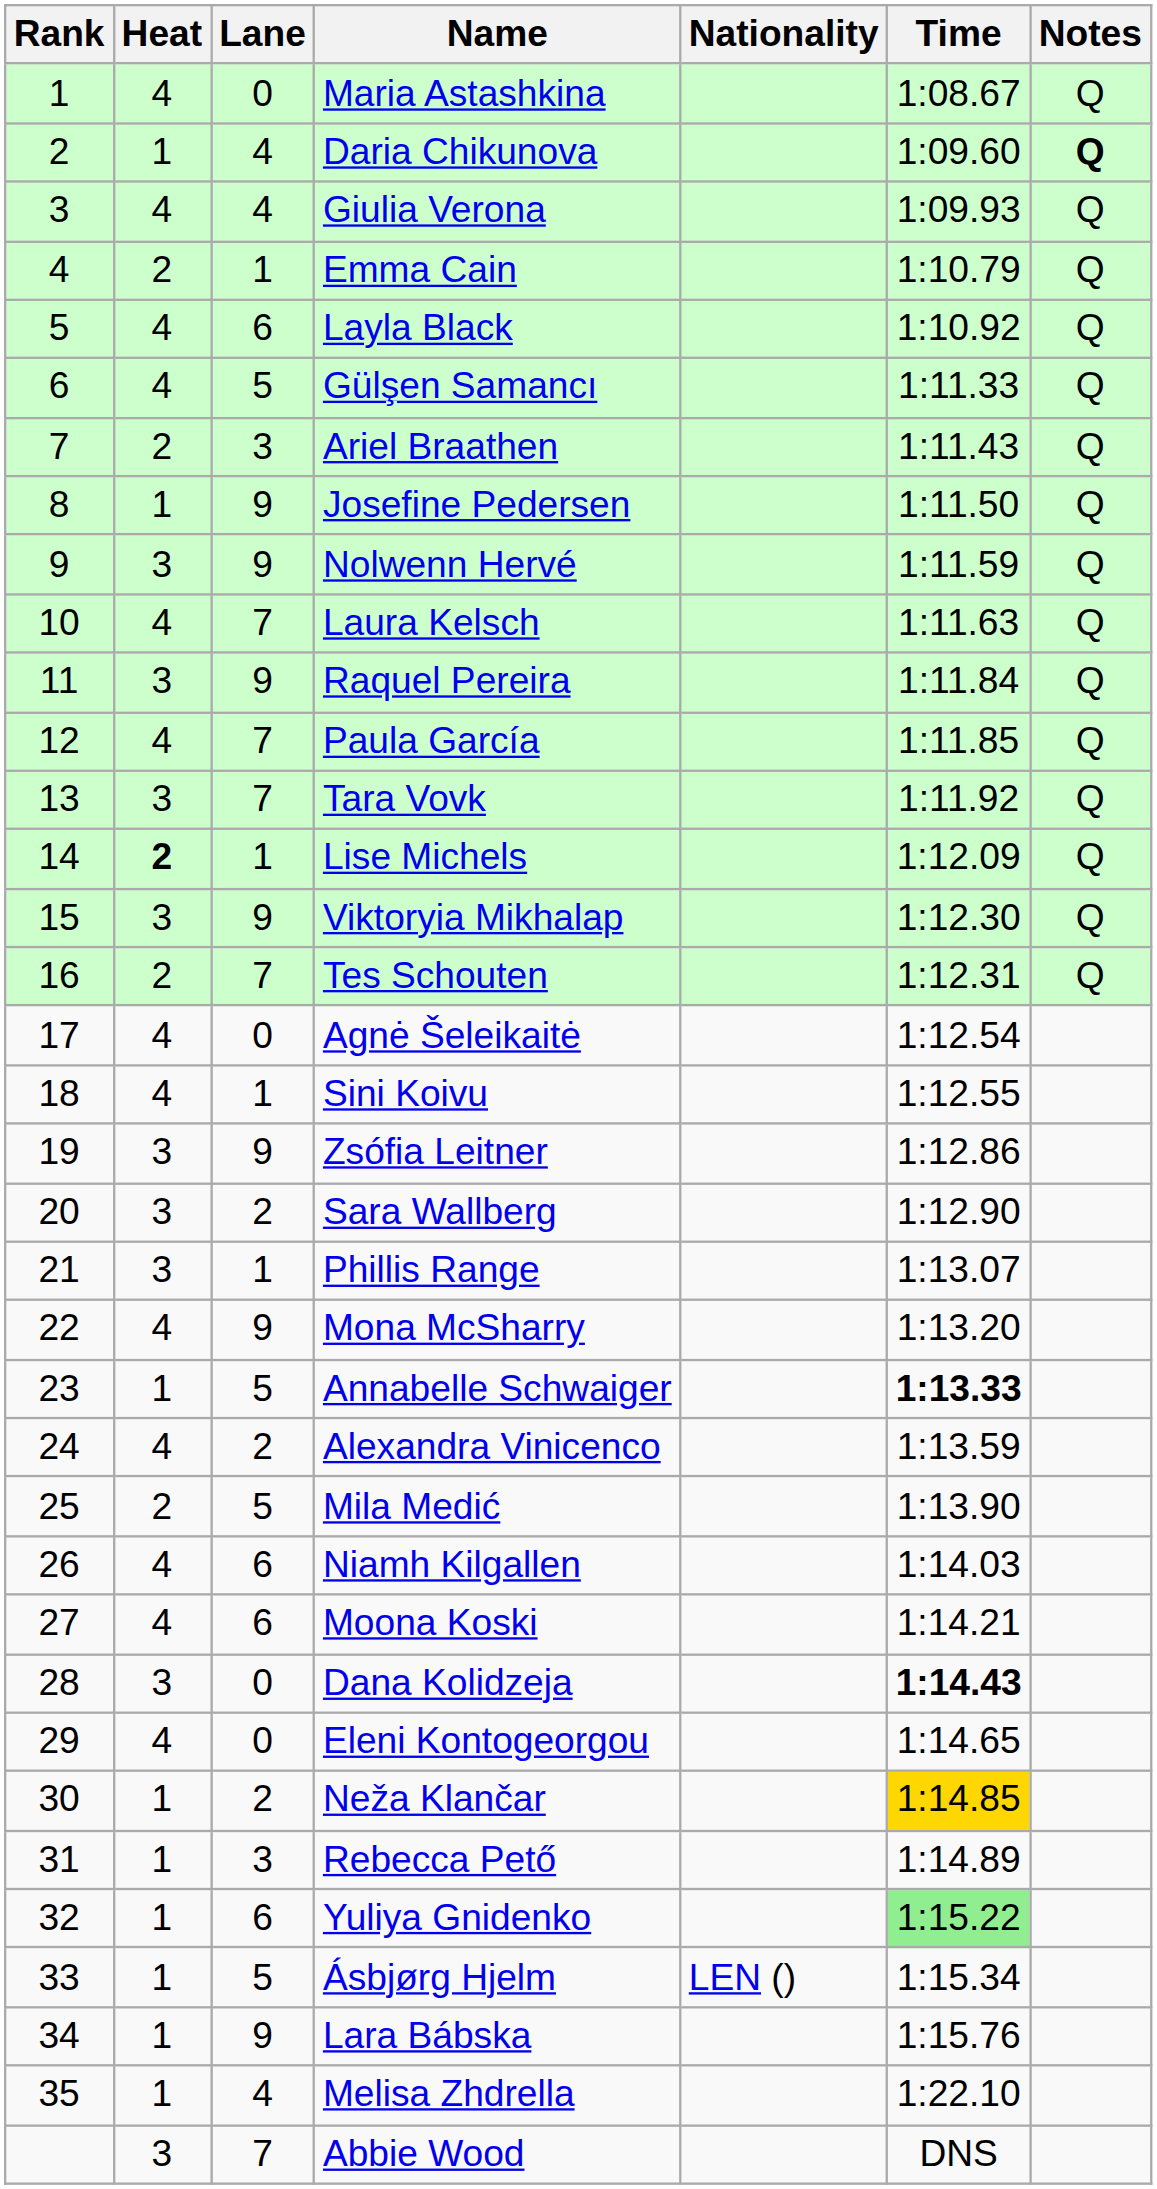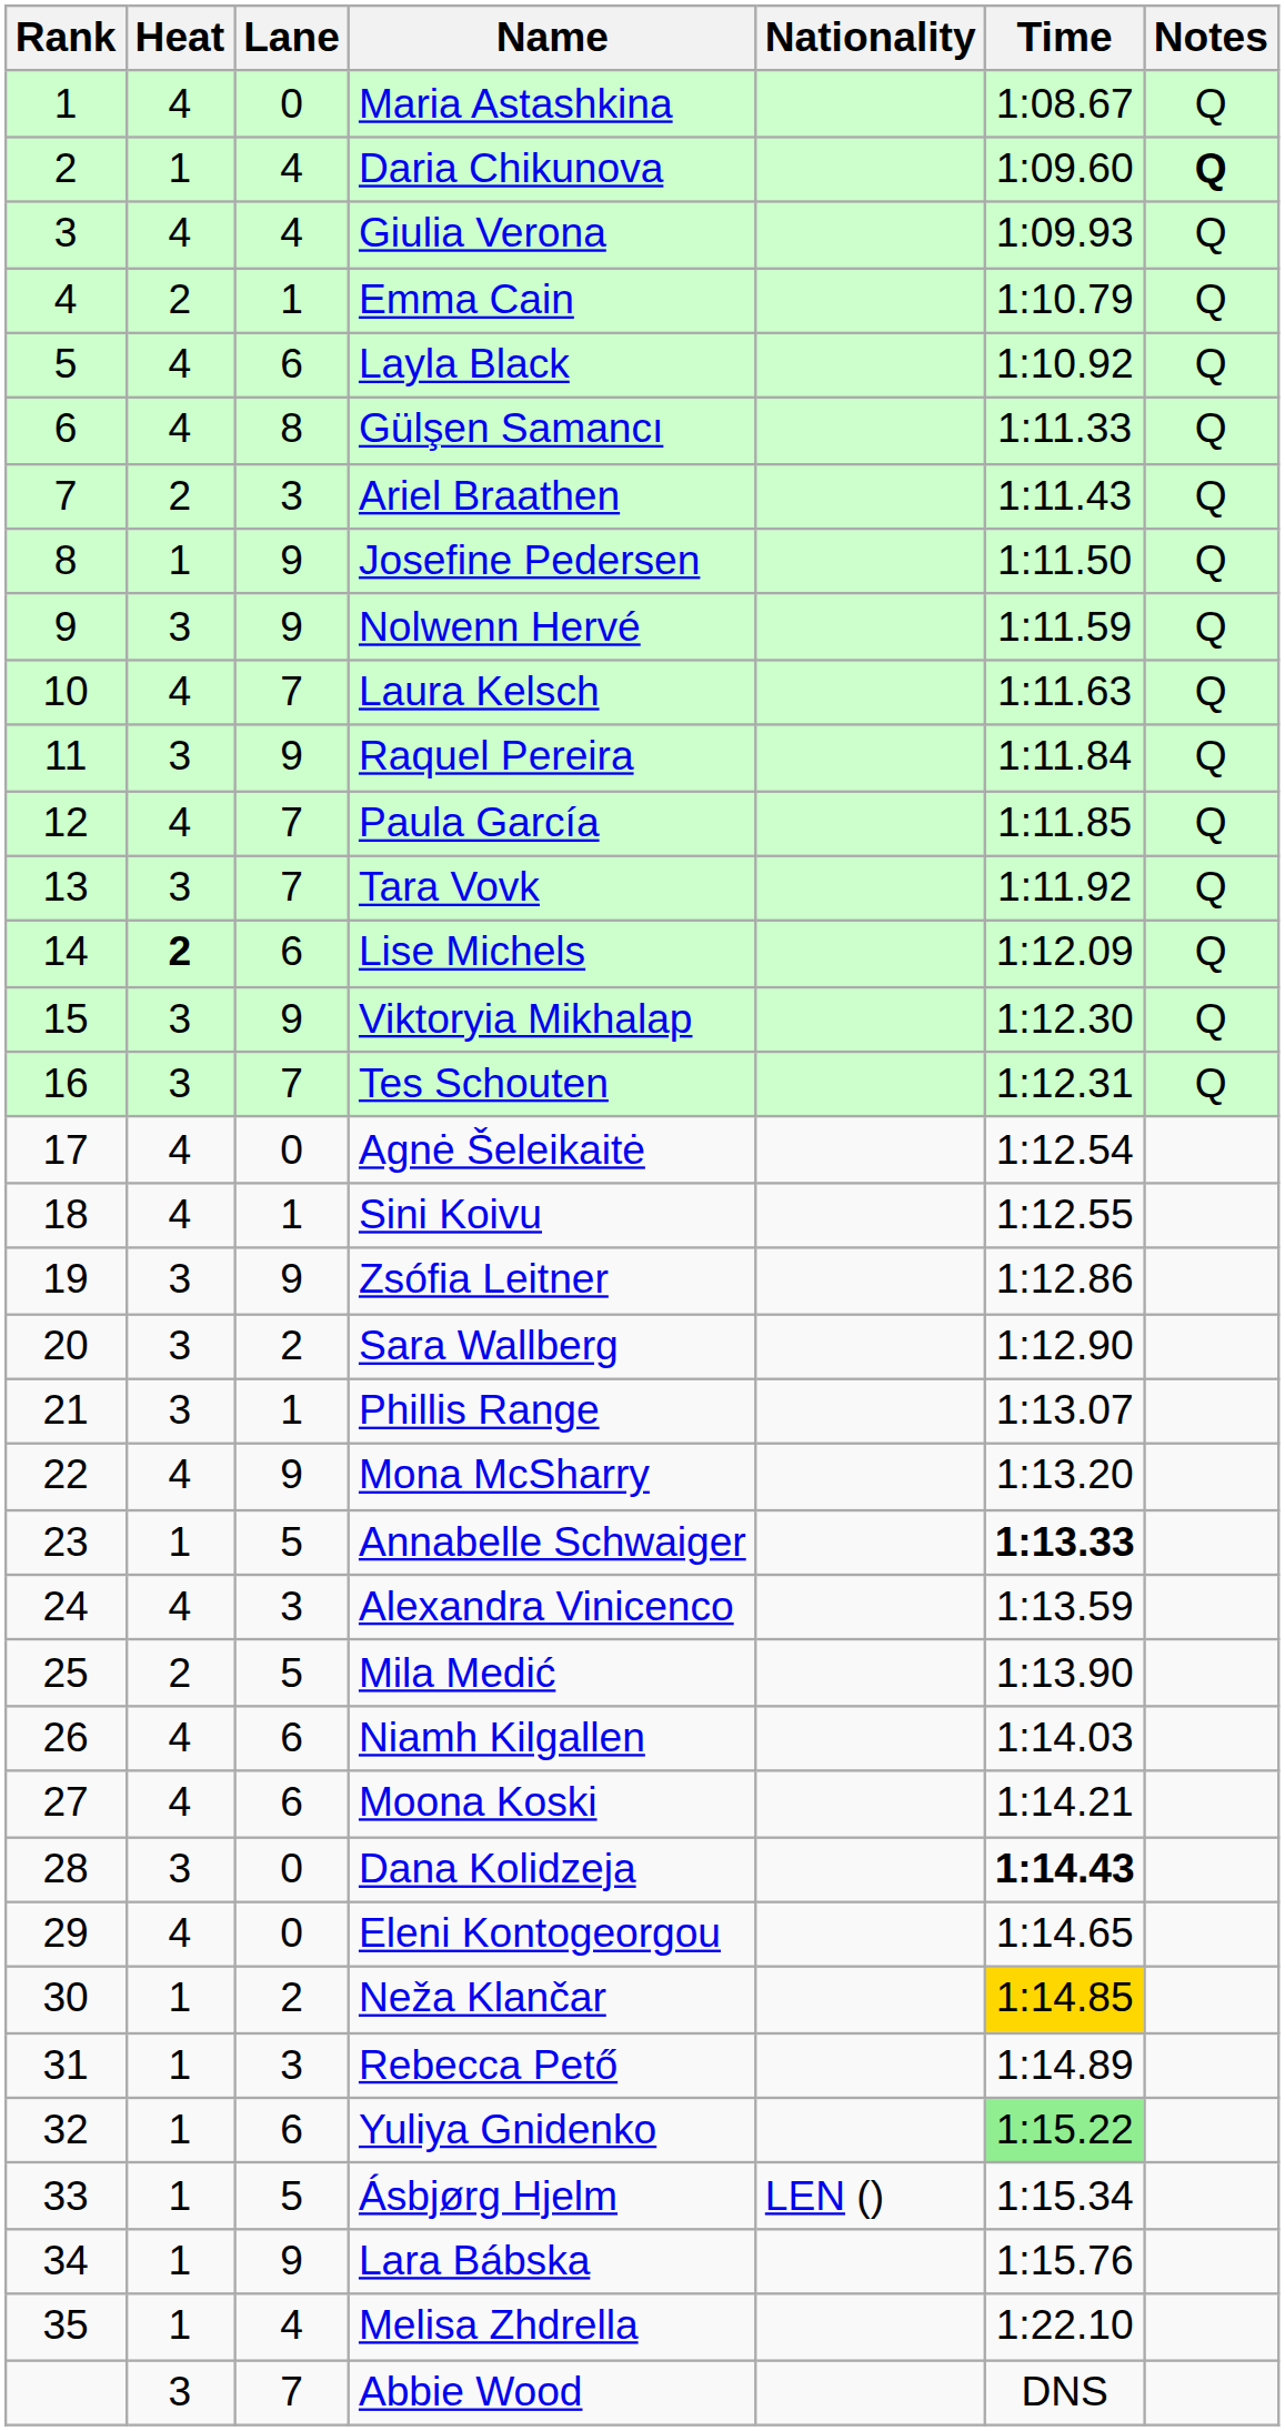 <table class="wikitable sortable" style="text-align:center">
 <tr>
 <th>Rank</th>
 <th>Heat</th>
 <th>Lane</th>
 <th>Name</th>
 <th>Nationality</th>
 <th>Time</th>
 <th>Notes</th>
 </tr>
 <tr bgcolor=ccffcc>
 <td>1</td>
 <td>4</td>
 <td>0</td>
 <td align=left><a href='#'>Maria Astashkina</a></td>
 <td align=left></td>
 <td>1:08.67</td>
 <td>Q</td>
 </tr>
 <tr bgcolor=ccffcc>
 <td>2</td>
 <td>1</td>
 <td>4</td>
 <td align=left><a href='#'>Daria Chikunova</a></td>
 <td align=left></td>
 <td>1:09.60</td>
 <td><strong>Q</strong></td>
 </tr>
 <tr bgcolor=ccffcc>
 <td>3</td>
 <td>4</td>
 <td>4</td>
 <td align=left><a href='#'>Giulia Verona</a></td>
 <td align=left></td>
 <td>1:09.93</td>
 <td>Q</td>
 </tr>
 <tr bgcolor=ccffcc>
 <td>4</td>
 <td>2</td>
 <td>1</td>
 <td align=left><a href='#'>Emma Cain</a></td>
 <td align=left></td>
 <td>1:10.79</td>
 <td>Q</td>
 </tr>
 <tr bgcolor=ccffcc>
 <td>5</td>
 <td>4</td>
 <td>6</td>
 <td align=left><a href='#'>Layla Black</a></td>
 <td align=left></td>
 <td>1:10.92</td>
 <td>Q</td>
 </tr>
 <tr bgcolor=ccffcc>
 <td>6</td>
 <td>4</td>
-<td>5</td>
+<td>8</td>
 <td align=left><a href='#'>Gülşen Samancı</a></td>
 <td align=left></td>
 <td>1:11.33</td>
 <td>Q</td>
 </tr>
 <tr bgcolor=ccffcc>
 <td>7</td>
 <td>2</td>
 <td>3</td>
 <td align=left><a href='#'>Ariel Braathen</a></td>
 <td align=left></td>
 <td>1:11.43</td>
 <td>Q</td>
 </tr>
 <tr bgcolor=ccffcc>
 <td>8</td>
 <td>1</td>
 <td>9</td>
 <td align=left><a href='#'>Josefine Pedersen</a></td>
 <td align=left></td>
 <td>1:11.50</td>
 <td>Q</td>
 </tr>
 <tr bgcolor=ccffcc>
 <td>9</td>
 <td>3</td>
 <td>9</td>
 <td align=left><a href='#'>Nolwenn Hervé</a></td>
 <td align=left></td>
 <td>1:11.59</td>
 <td>Q</td>
 </tr>
 <tr bgcolor=ccffcc>
 <td>10</td>
 <td>4</td>
 <td>7</td>
 <td align=left><a href='#'>Laura Kelsch</a></td>
 <td align=left></td>
 <td>1:11.63</td>
 <td>Q</td>
 </tr>
 <tr bgcolor=ccffcc>
 <td>11</td>
 <td>3</td>
 <td>9</td>
 <td align=left><a href='#'>Raquel Pereira</a></td>
 <td align=left></td>
 <td>1:11.84</td>
 <td>Q</td>
 </tr>
 <tr bgcolor=ccffcc>
 <td>12</td>
 <td>4</td>
 <td>7</td>
 <td align=left><a href='#'>Paula García</a></td>
 <td align=left></td>
 <td>1:11.85</td>
 <td>Q</td>
 </tr>
 <tr bgcolor=ccffcc>
 <td>13</td>
 <td>3</td>
 <td>7</td>
 <td align=left><a href='#'>Tara Vovk</a></td>
 <td align=left></td>
 <td>1:11.92</td>
 <td>Q</td>
 </tr>
 <tr bgcolor=ccffcc>
 <td>14</td>
 <td><strong>2</strong></td>
-<td>1</td>
+<td>6</td>
 <td align=left><a href='#'>Lise Michels</a></td>
 <td align=left></td>
 <td>1:12.09</td>
 <td>Q</td>
 </tr>
 <tr bgcolor="ccffcc">
 <td>15</td>
 <td>3</td>
 <td>9</td>
 <td align=left><a href='#'>Viktoryia Mikhalap</a></td>
 <td align=left></td>
 <td>1:12.30</td>
 <td>Q</td>
 </tr>
 <tr bgcolor=ccffcc>
 <td>16</td>
-<td>2</td>
+<td>3</td>
 <td>7</td>
 <td align=left><a href='#'>Tes Schouten</a></td>
 <td align=left></td>
 <td>1:12.31</td>
 <td>Q</td>
 </tr>
 <tr>
 <td>17</td>
 <td>4</td>
 <td>0</td>
 <td align=left><a href='#'>Agnė Šeleikaitė</a></td>
 <td align=left></td>
 <td>1:12.54</td>
 <td></td>
 </tr>
 <tr>
 <td>18</td>
 <td>4</td>
 <td>1</td>
 <td align=left><a href='#'>Sini Koivu</a></td>
 <td align=left></td>
 <td>1:12.55</td>
 <td></td>
 </tr>
 <tr>
 <td>19</td>
 <td>3</td>
 <td>9</td>
 <td align=left><a href='#'>Zsófia Leitner</a></td>
 <td align=left></td>
 <td>1:12.86</td>
 <td></td>
 </tr>
 <tr>
 <td>20</td>
 <td>3</td>
 <td>2</td>
 <td align=left><a href='#'>Sara Wallberg</a></td>
 <td align=left></td>
 <td>1:12.90</td>
 <td></td>
 </tr>
 <tr>
 <td>21</td>
 <td>3</td>
 <td>1</td>
 <td align=left><a href='#'>Phillis Range</a></td>
 <td align=left></td>
 <td>1:13.07</td>
 <td></td>
 </tr>
 <tr>
 <td>22</td>
 <td>4</td>
 <td>9</td>
 <td align=left><a href='#'>Mona McSharry</a></td>
 <td align=left></td>
 <td>1:13.20</td>
 <td></td>
 </tr>
 <tr>
 <td>23</td>
 <td>1</td>
 <td>5</td>
 <td align=left><a href='#'>Annabelle Schwaiger</a></td>
 <td align=left></td>
 <td><strong>1:13.33</strong></td>
 <td></td>
 </tr>
 <tr>
 <td>24</td>
 <td>4</td>
-<td>2</td>
+<td>3</td>
 <td align=left><a href='#'>Alexandra Vinicenco</a></td>
 <td align=left></td>
 <td>1:13.59</td>
 <td></td>
 </tr>
 <tr>
 <td>25</td>
 <td>2</td>
 <td>5</td>
 <td align=left><a href='#'>Mila Medić</a></td>
 <td align=left></td>
 <td>1:13.90</td>
 <td></td>
 </tr>
 <tr>
 <td>26</td>
 <td>4</td>
 <td>6</td>
 <td align=left><a href='#'>Niamh Kilgallen</a></td>
 <td align=left></td>
 <td>1:14.03</td>
 <td></td>
 </tr>
 <tr>
 <td>27</td>
 <td>4</td>
 <td>6</td>
 <td align=left><a href='#'>Moona Koski</a></td>
 <td align=left></td>
 <td>1:14.21</td>
 <td></td>
 </tr>
 <tr>
 <td>28</td>
 <td>3</td>
 <td>0</td>
 <td align=left><a href='#'>Dana Kolidzeja</a></td>
 <td align=left></td>
 <td><strong>1:14.43</strong></td>
 <td></td>
 </tr>
 <tr>
 <td>29</td>
 <td>4</td>
 <td>0</td>
 <td align=left><a href='#'>Eleni Kontogeorgou</a></td>
 <td align=left></td>
 <td>1:14.65</td>
 <td></td>
 </tr>
 <tr>
 <td>30</td>
 <td>1</td>
 <td>2</td>
 <td align=left><a href='#'>Neža Klančar</a></td>
 <td align=left></td>
 <td style="background: gold;">1:14.85</td>
 <td></td>
 </tr>
 <tr>
 <td>31</td>
 <td>1</td>
 <td>3</td>
 <td align=left><a href='#'>Rebecca Pető</a></td>
 <td align=left></td>
 <td>1:14.89</td>
 <td></td>
 </tr>
 <tr>
 <td>32</td>
 <td>1</td>
 <td>6</td>
 <td align=left><a href='#'>Yuliya Gnidenko</a></td>
 <td align=left></td>
 <td style="background: lightgreen;">1:15.22</td>
 <td></td>
 </tr>
 <tr>
 <td>33</td>
 <td>1</td>
 <td>5</td>
 <td align=left><a href='#'>Ásbjørg Hjelm</a></td>
 <td align=left><a href='#'>LEN</a> ()</td>
 <td>1:15.34</td>
 <td></td>
 </tr>
 <tr>
 <td>34</td>
 <td>1</td>
 <td>9</td>
 <td align=left><a href='#'>Lara Bábska</a></td>
 <td align=left></td>
 <td>1:15.76</td>
 <td></td>
 </tr>
 <tr>
 <td>35</td>
 <td>1</td>
 <td>4</td>
 <td align=left><a href='#'>Melisa Zhdrella</a></td>
 <td align=left></td>
 <td>1:22.10</td>
 <td></td>
 </tr>
 <tr>
 <td></td>
 <td>3</td>
 <td>7</td>
 <td align=left><a href='#'>Abbie Wood</a></td>
 <td align=left></td>
 <td>DNS</td>
 <td></td>
 </tr>
 </table>
